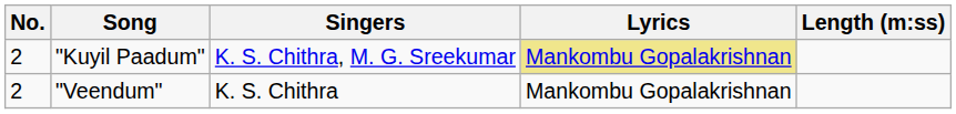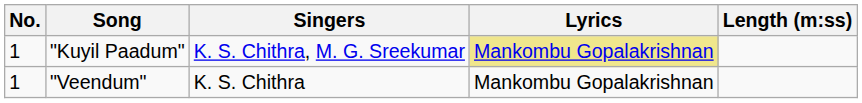 <table class="wikitable" style="font-size:95%;">
 <tr>
 <th>No.</th>
 <th>Song</th>
 <th>Singers</th>
 <th>Lyrics</th>
 <th>Length (m:ss)</th>
 </tr>
 <tr>
-<td>2</td>
+<td>1</td>
 <td>"Kuyil Paadum"</td>
 <td><a href='#'>K. S. Chithra</a>, <a href='#'>M. G. Sreekumar</a></td>
 <td style="background: khaki;"><a href='#'>Mankombu Gopalakrishnan</a></td>
 <td></td>
 </tr>
 <tr>
-<td>2</td>
+<td>1</td>
 <td>"Veendum"</td>
 <td>K. S. Chithra</td>
 <td>Mankombu Gopalakrishnan</td>
 <td></td>
 </tr>
 </table>
